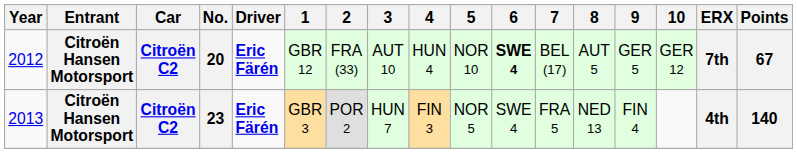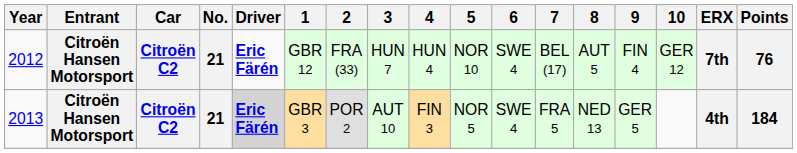 <table class="wikitable" border="1" style="text-align:center; font-size:90%;">
 <tr valign="top">
 <th>Year</th>
 <th>Entrant</th>
 <th>Car</th>
 <th>No.</th>
 <th>Driver</th>
 <th>1</th>
 <th>2</th>
 <th>3</th>
 <th>4</th>
 <th>5</th>
 <th>6</th>
 <th>7</th>
 <th>8</th>
 <th>9</th>
 <th>10</th>
 <th>ERX</th>
 <th>Points</th>
 </tr>
 <tr>
 <td><a href='#'>2012</a></td>
 <th>Citroën Hansen Motorsport</th>
 <th><a href='#'>Citroën C2</a></th>
-<th>20</th>
+<th>21</th>
 <td align="left"> <strong><a href='#'>Eric Färén</a></strong></td>
 <td style="background:#DFFFDF;">GBR<br><small>12</small></td>
 <td style="background:#DFFFDF;">FRA<br><small>(33)</small></td>
-<td style="background:#DFFFDF;">AUT<br><small>10</small></td>
+<td style="background:#DFFFDF;">HUN<br><small>7</small></td>
 <td style="background:#DFFFDF;">HUN<br><small>4</small></td>
 <td style="background:#DFFFDF;">NOR<br><small>10</small></td>
-<td style="background:#DFFFDF;"><strong>SWE<br><small>4</small></strong></td>
+<td style="background:#DFFFDF;">SWE<br><small>4</small></td>
 <td style="background:#DFFFDF;">BEL<br><small>(17)</small></td>
 <td style="background:#DFFFDF;">AUT<br><small>5</small></td>
-<td style="background:#DFFFDF;">GER<br><small>5</small></td>
+<td style="background:#DFFFDF;">FIN<br><small>4</small></td>
 <td style="background:#DFFFDF;">GER<br><small>12</small></td>
 <th>7th</th>
-<th>67</th>
+<th>76</th>
 </tr>
 <tr>
 <td><a href='#'>2013</a></td>
 <th>Citroën Hansen Motorsport</th>
 <th><a href='#'>Citroën C2</a></th>
-<th>23</th>
-<td align="left"> <strong><a href='#'>Eric Färén</a></strong></td>
+<th>21</th>
+<td align="left" style="background: lightgrey;"> <strong><a href='#'>Eric Färén</a></strong></td>
 <td style="background:#FFDF9F;">GBR<br><small>3</small></td>
 <td style="background:#DFDFDF;">POR<br><small>2</small></td>
-<td style="background:#DFFFDF;">HUN<br><small>7</small></td>
+<td style="background:#DFFFDF;">AUT<br><small>10</small></td>
 <td style="background:#FFDF9F;">FIN<br><small>3</small></td>
 <td style="background:#DFFFDF;">NOR<br><small>5</small></td>
 <td style="background:#DFFFDF;">SWE<br><small>4</small></td>
 <td style="background:#DFFFDF;">FRA<br><small>5</small></td>
 <td style="background:#DFFFDF;">NED<br><small>13</small></td>
-<td style="background:#DFFFDF;">FIN<br><small>4</small></td>
+<td style="background:#DFFFDF;">GER<br><small>5</small></td>
 <td></td>
 <th>4th</th>
-<th>140</th>
+<th>184</th>
 </tr>
 <tr>
 </tr>
 </table>
